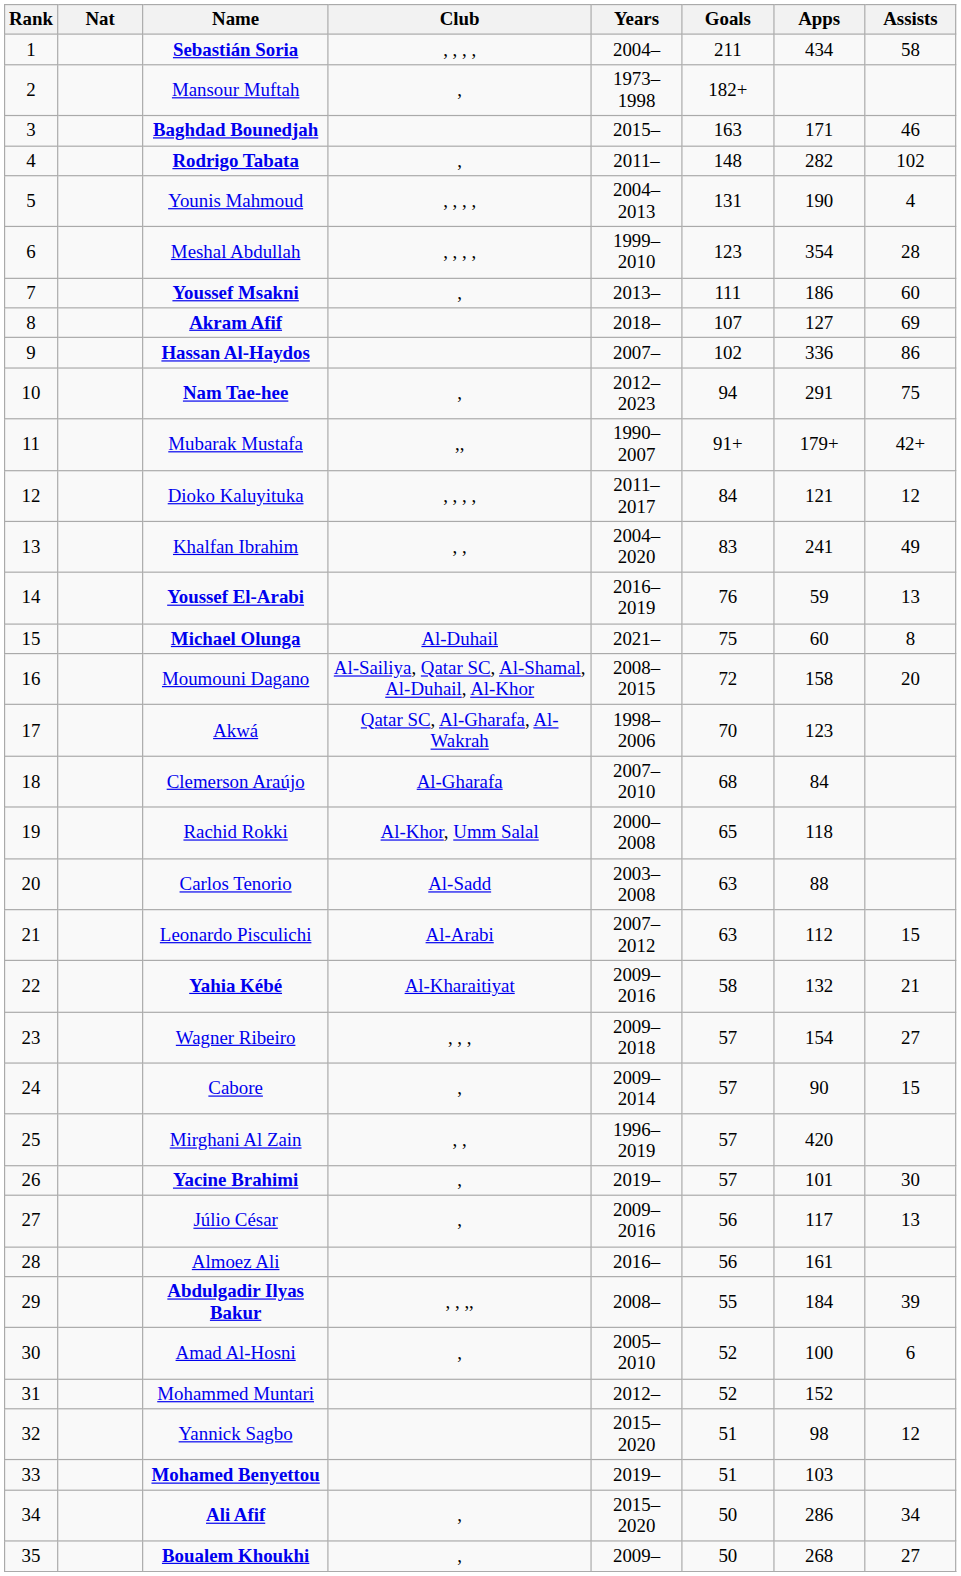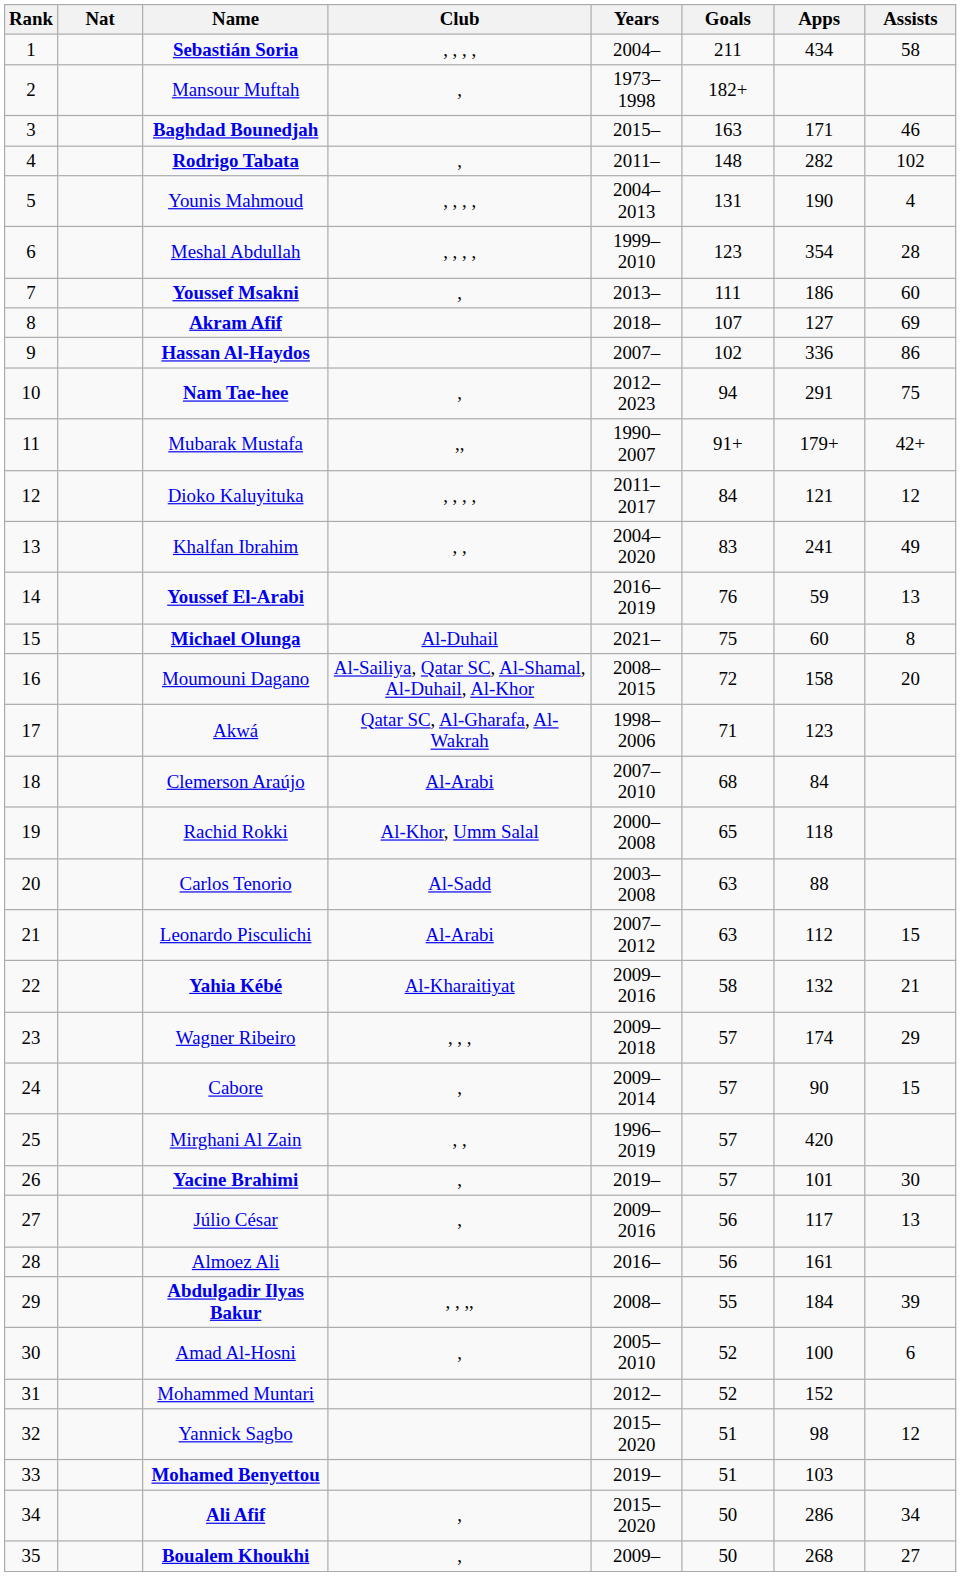 <table class="wikitable sortable">
 <tr>
 <th width=20>Rank</th>
 <th width=65>Nat</th>
 <th width=150>Name</th>
 <th width=215>Club</th>
 <th width=70>Years</th>
 <th width=70>Goals</th>
 <th width=70>Apps</th>
 <th width=70>Assists</th>
 </tr>
 <tr style="text-align:center;">
 <td>1</td>
 <td></td>
 <td><strong><a href='#'>Sebastián Soria</a></strong></td>
 <td>, , , , </td>
 <td>2004–</td>
 <td>211</td>
 <td>434</td>
 <td>58</td>
 </tr>
 <tr align=center>
 <td>2</td>
 <td></td>
 <td><a href='#'>Mansour Muftah</a></td>
 <td>, </td>
 <td>1973–1998</td>
 <td>182+</td>
 <td></td>
 <td></td>
 </tr>
 <tr align=center>
 <td>3</td>
 <td></td>
 <td><strong><a href='#'>Baghdad Bounedjah</a></strong></td>
 <td></td>
 <td>2015–</td>
 <td>163</td>
 <td>171</td>
 <td>46</td>
 </tr>
 <tr align=center>
 <td>4</td>
 <td></td>
 <td><strong><a href='#'>Rodrigo Tabata</a></strong></td>
 <td>, </td>
 <td>2011–</td>
 <td>148</td>
 <td>282</td>
 <td>102</td>
 </tr>
 <tr align=center>
 <td>5</td>
 <td></td>
 <td><a href='#'>Younis Mahmoud</a></td>
 <td>, , , , </td>
 <td>2004–2013</td>
 <td>131</td>
 <td>190</td>
 <td>4</td>
 </tr>
 <tr align=center>
 <td>6</td>
 <td></td>
 <td><a href='#'>Meshal Abdullah</a></td>
 <td>, , , , </td>
 <td>1999–2010</td>
 <td>123</td>
 <td>354</td>
 <td>28</td>
 </tr>
 <tr align=center>
 <td>7</td>
 <td></td>
 <td><strong><a href='#'>Youssef Msakni</a></strong></td>
 <td>, </td>
 <td>2013–</td>
 <td>111</td>
 <td>186</td>
 <td>60</td>
 </tr>
 <tr align=center>
 <td>8</td>
 <td></td>
 <td align=center><strong><a href='#'>Akram Afif</a></strong></td>
 <td></td>
 <td>2018–</td>
 <td>107</td>
 <td>127</td>
 <td>69</td>
 </tr>
 <tr align=center>
 <td>9</td>
 <td></td>
 <td><strong><a href='#'>Hassan Al-Haydos</a></strong></td>
 <td></td>
 <td>2007–</td>
 <td>102</td>
 <td>336</td>
 <td>86</td>
 </tr>
 <tr align=center>
 <td>10</td>
 <td></td>
 <td><strong><a href='#'>Nam Tae-hee</a></strong></td>
 <td>, </td>
 <td>2012–2023</td>
 <td>94</td>
 <td>291</td>
 <td>75</td>
 </tr>
 <tr align=center>
 <td>11</td>
 <td></td>
 <td><a href='#'>Mubarak Mustafa</a></td>
 <td>,,</td>
 <td>1990–2007</td>
 <td>91+</td>
 <td>179+</td>
 <td>42+</td>
 </tr>
 <tr align=center>
 <td>12</td>
 <td></td>
 <td><a href='#'>Dioko Kaluyituka</a></td>
 <td> , ,  , , </td>
 <td>2011–2017</td>
 <td>84</td>
 <td>121</td>
 <td>12</td>
 </tr>
 <tr align=center>
 <td>13</td>
 <td></td>
 <td><a href='#'>Khalfan Ibrahim</a></td>
 <td> , ,  </td>
 <td>2004–2020</td>
 <td>83</td>
 <td>241</td>
 <td>49</td>
 </tr>
 <tr align=center>
 <td>14</td>
 <td></td>
 <td><strong><a href='#'>Youssef El-Arabi</a></strong></td>
 <td></td>
 <td>2016–2019</td>
 <td>76</td>
 <td>59</td>
 <td>13</td>
 </tr>
 <tr align=center>
 <td>15</td>
 <td></td>
 <td><strong><a href='#'>Michael Olunga</a></strong></td>
 <td><a href='#'>Al-Duhail</a></td>
 <td>2021–</td>
 <td>75</td>
 <td>60</td>
 <td>8</td>
 </tr>
 <tr align=center>
 <td>16</td>
 <td></td>
 <td><a href='#'>Moumouni Dagano</a></td>
 <td><a href='#'>Al-Sailiya</a>, <a href='#'>Qatar SC</a>, <a href='#'>Al-Shamal</a>, <a href='#'>Al-Duhail</a>, <a href='#'>Al-Khor</a></td>
 <td>2008–2015</td>
 <td>72</td>
 <td>158</td>
 <td>20</td>
 </tr>
 <tr align=center>
 <td>17</td>
 <td></td>
 <td><a href='#'>Akwá</a></td>
 <td><a href='#'>Qatar SC</a>, <a href='#'>Al-Gharafa</a>, <a href='#'>Al-Wakrah</a></td>
 <td>1998–2006</td>
-<td>70</td>
+<td>71</td>
 <td>123</td>
 <td></td>
 </tr>
 <tr align=center>
 <td>18</td>
 <td></td>
 <td><a href='#'>Clemerson Araújo</a></td>
-<td><a href='#'>Al-Gharafa</a></td>
+<td><a href='#'>Al-Arabi</a></td>
 <td>2007–2010</td>
 <td>68</td>
 <td>84</td>
 <td></td>
 </tr>
 <tr align=center>
 <td>19</td>
 <td></td>
 <td align=center><a href='#'>Rachid Rokki</a></td>
 <td><a href='#'>Al-Khor</a>, <a href='#'>Umm Salal</a></td>
 <td>2000–2008</td>
 <td>65</td>
 <td>118</td>
 <td></td>
 </tr>
 <tr align=center>
 <td>20</td>
 <td></td>
 <td><a href='#'>Carlos Tenorio</a></td>
 <td><a href='#'>Al-Sadd</a></td>
 <td>2003–2008</td>
 <td>63</td>
 <td>88</td>
 <td></td>
 </tr>
 <tr align=center>
 <td>21</td>
 <td></td>
 <td><a href='#'>Leonardo Pisculichi</a></td>
 <td><a href='#'>Al-Arabi</a></td>
 <td>2007–2012</td>
 <td>63</td>
 <td>112</td>
 <td>15</td>
 </tr>
 <tr align=center>
 <td>22</td>
 <td></td>
 <td><strong><a href='#'>Yahia Kébé</a></strong></td>
 <td><a href='#'>Al-Kharaitiyat</a></td>
 <td>2009–2016</td>
 <td>58</td>
 <td>132</td>
 <td>21</td>
 </tr>
 <tr align=center>
 <td>23</td>
 <td></td>
 <td align=center><a href='#'>Wagner Ribeiro</a></td>
 <td>, , ,</td>
 <td>2009–2018</td>
 <td>57</td>
-<td>154</td>
-<td>27</td>
+<td>174</td>
+<td>29</td>
 </tr>
 <tr align=center>
 <td>24</td>
 <td></td>
 <td><a href='#'>Cabore</a></td>
 <td>, </td>
 <td>2009–2014</td>
 <td>57</td>
 <td>90</td>
 <td>15</td>
 </tr>
 <tr align=center>
 <td>25</td>
 <td></td>
 <td><a href='#'>Mirghani Al Zain</a></td>
 <td>,  ,</td>
 <td>1996–2019</td>
 <td>57</td>
 <td>420</td>
 <td></td>
 </tr>
 <tr align=center>
 <td>26</td>
 <td></td>
 <td><strong><a href='#'>Yacine Brahimi</a></strong></td>
 <td>,  </td>
 <td>2019–</td>
 <td>57</td>
 <td>101</td>
 <td>30</td>
 </tr>
 <tr align=center>
 <td>27</td>
 <td></td>
 <td><a href='#'>Júlio César</a></td>
 <td>, </td>
 <td>2009–2016</td>
 <td>56</td>
 <td>117</td>
 <td>13</td>
 </tr>
 <tr align=center>
 <td>28</td>
 <td></td>
 <td><a href='#'>Almoez Ali</a></td>
 <td></td>
 <td>2016–</td>
 <td>56</td>
 <td>161</td>
 <td></td>
 </tr>
 <tr align=center>
 <td>29</td>
 <td></td>
 <td><strong><a href='#'>Abdulgadir Ilyas Bakur</a></strong></td>
 <td>, , ,,</td>
 <td>2008–</td>
 <td>55</td>
 <td>184</td>
 <td>39</td>
 </tr>
 <tr align=center>
 <td>30</td>
 <td></td>
 <td><a href='#'>Amad Al-Hosni</a></td>
 <td>,</td>
 <td>2005–2010</td>
 <td>52</td>
 <td>100</td>
 <td>6</td>
 </tr>
 <tr align=center>
 <td>31</td>
 <td></td>
 <td><a href='#'>Mohammed Muntari</a></td>
 <td></td>
 <td>2012–</td>
 <td>52</td>
 <td>152</td>
 <td></td>
 </tr>
 <tr align=center>
 <td>32</td>
 <td></td>
 <td><a href='#'>Yannick Sagbo</a></td>
 <td></td>
 <td>2015–2020</td>
 <td>51</td>
 <td>98</td>
 <td>12</td>
 </tr>
 <tr align=center>
 <td>33</td>
 <td></td>
 <td><strong><a href='#'>Mohamed Benyettou</a></strong></td>
 <td></td>
 <td>2019–</td>
 <td>51</td>
 <td>103</td>
 <td></td>
 </tr>
 <tr align=center>
 <td>34</td>
 <td></td>
 <td><strong><a href='#'>Ali Afif</a></strong></td>
 <td> ,</td>
 <td>2015–2020</td>
 <td>50</td>
 <td>286</td>
 <td>34</td>
 </tr>
 <tr align=center>
 <td>35</td>
 <td></td>
 <td><strong><a href='#'>Boualem Khoukhi</a></strong></td>
 <td> ,</td>
 <td>2009–</td>
 <td>50</td>
 <td>268</td>
 <td>27</td>
 </tr>
 <tr>
 </tr>
 </table>
